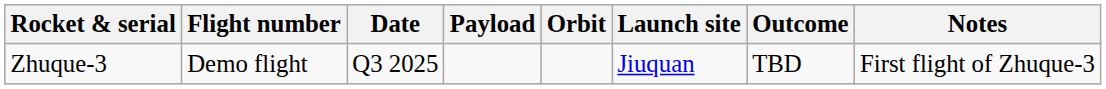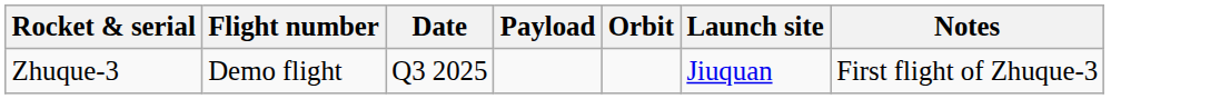 <table class="wikitable">
 <tr>
 <th>Rocket & serial</th>
 <th>Flight number</th>
 <th>Date</th>
 <th>Payload</th>
 <th>Orbit</th>
 <th>Launch site</th>
-<th>Outcome</th>
 <th>Notes</th>
 </tr>
 <tr>
 <td>Zhuque-3</td>
 <td>Demo flight</td>
 <td data-sort-value="Q3 2025"> Q3 2025</td>
 <td></td>
 <td></td>
 <td><a href='#'>Jiuquan</a></td>
-<td>TBD</td>
 <td>First flight of Zhuque-3</td>
 </tr>
 </table>
